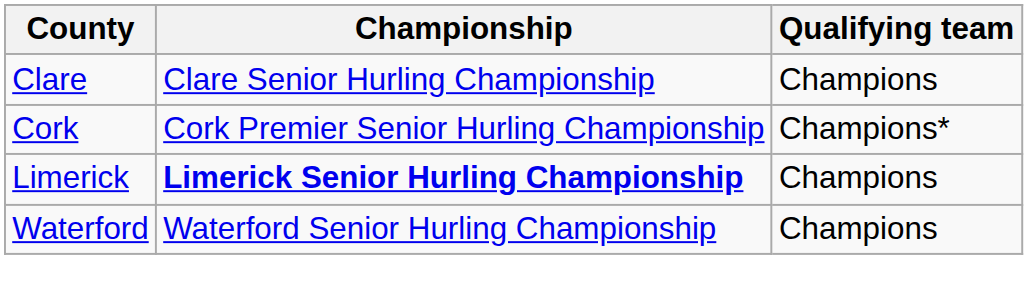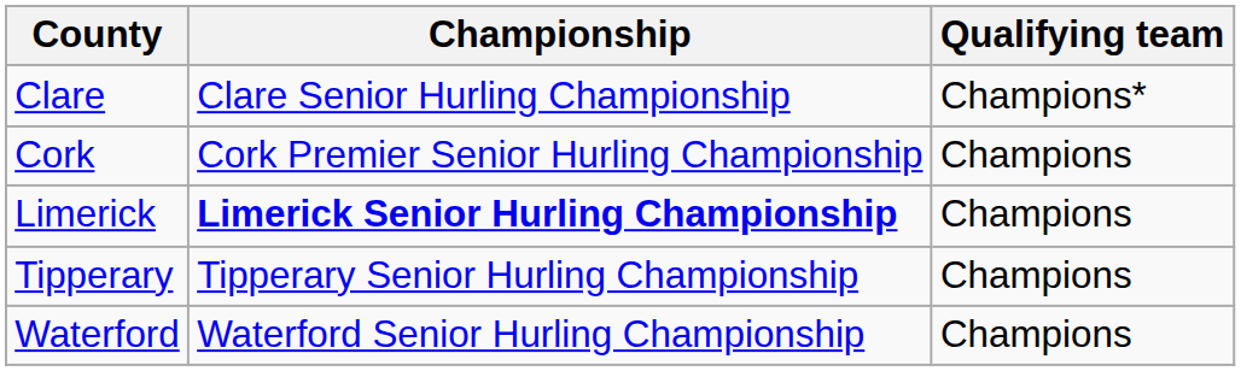 <table class=wikitable>
 <tr>
 <th>County</th>
 <th>Championship</th>
 <th>Qualifying team</th>
 </tr>
 <tr>
 <td><a href='#'>Clare</a></td>
 <td><a href='#'>Clare Senior Hurling Championship</a></td>
-<td>Champions</td>
+<td>Champions*</td>
 </tr>
 <tr>
 <td><a href='#'>Cork</a></td>
 <td><a href='#'>Cork Premier Senior Hurling Championship</a></td>
-<td>Champions*</td>
+<td>Champions</td>
 </tr>
 <tr>
 <td><a href='#'>Limerick</a></td>
 <td><strong><a href='#'>Limerick Senior Hurling Championship</a></strong></td>
+<td>Champions</td>
+</tr>
+<tr>
+<td><a href='#'>Tipperary</a></td>
+<td><a href='#'>Tipperary Senior Hurling Championship</a></td>
 <td>Champions</td>
 </tr>
 <tr>
 <td><a href='#'>Waterford</a></td>
 <td><a href='#'>Waterford Senior Hurling Championship</a></td>
 <td>Champions</td>
 </tr>
 </table>
